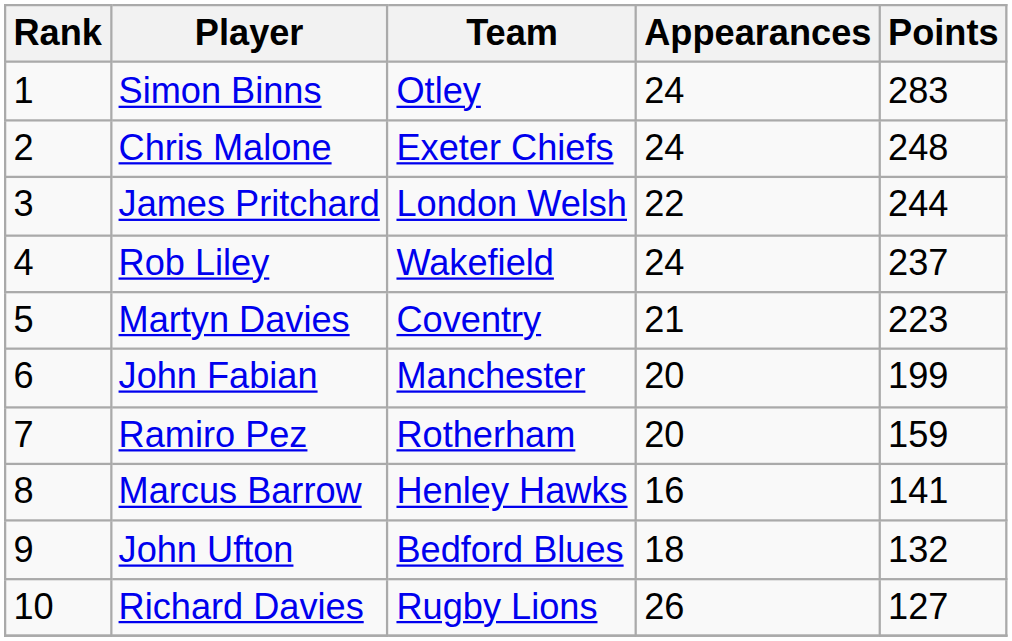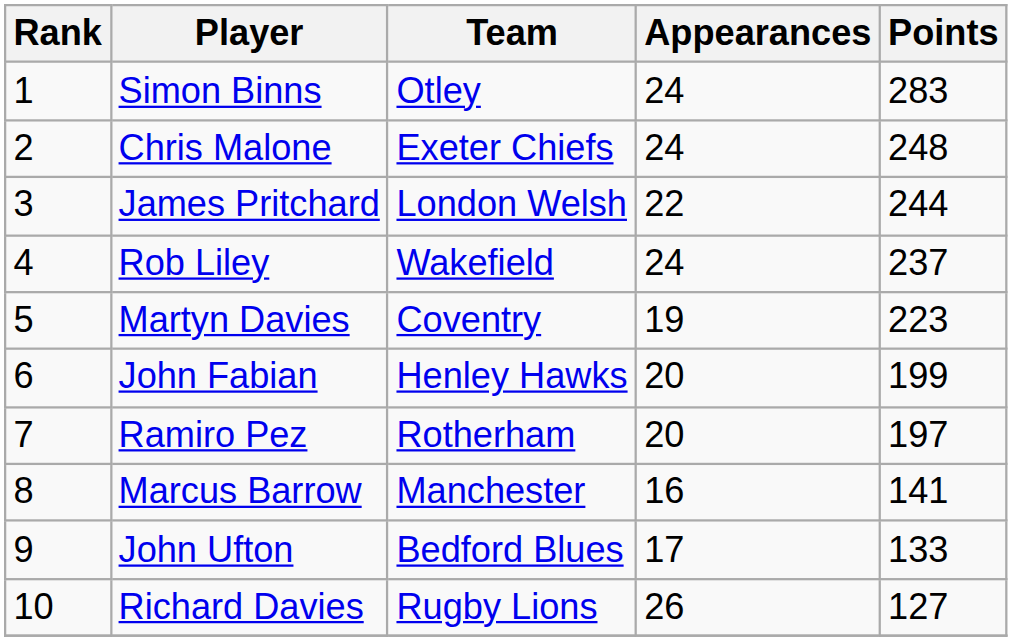 <table class="wikitable">
 <tr>
 <th>Rank</th>
 <th>Player</th>
 <th>Team</th>
 <th>Appearances</th>
 <th>Points</th>
 </tr>
 <tr>
 <td>1</td>
 <td> <a href='#'>Simon Binns</a></td>
 <td><a href='#'>Otley</a></td>
 <td>24</td>
 <td>283</td>
 </tr>
 <tr>
 <td>2</td>
 <td> <a href='#'>Chris Malone</a></td>
 <td><a href='#'>Exeter Chiefs</a></td>
 <td>24</td>
 <td>248</td>
 </tr>
 <tr>
 <td>3</td>
 <td> <a href='#'>James Pritchard</a></td>
 <td><a href='#'>London Welsh</a></td>
 <td>22</td>
 <td>244</td>
 </tr>
 <tr>
 <td>4</td>
 <td> <a href='#'>Rob Liley</a></td>
 <td><a href='#'>Wakefield</a></td>
 <td>24</td>
 <td>237</td>
 </tr>
 <tr>
 <td>5</td>
 <td> <a href='#'>Martyn Davies</a></td>
 <td><a href='#'>Coventry</a></td>
-<td>21</td>
+<td>19</td>
 <td>223</td>
 </tr>
 <tr>
 <td>6</td>
 <td> <a href='#'>John Fabian</a></td>
-<td><a href='#'>Manchester</a></td>
+<td><a href='#'>Henley Hawks</a></td>
 <td>20</td>
 <td>199</td>
 </tr>
 <tr>
 <td>7</td>
 <td> <a href='#'>Ramiro Pez</a></td>
 <td><a href='#'>Rotherham</a></td>
 <td>20</td>
-<td>159</td>
+<td>197</td>
 </tr>
 <tr>
 <td>8</td>
 <td> <a href='#'>Marcus Barrow</a></td>
-<td><a href='#'>Henley Hawks</a></td>
+<td><a href='#'>Manchester</a></td>
 <td>16</td>
 <td>141</td>
 </tr>
 <tr>
 <td>9</td>
 <td> <a href='#'>John Ufton</a></td>
 <td><a href='#'>Bedford Blues</a></td>
-<td>18</td>
-<td>132</td>
+<td>17</td>
+<td>133</td>
 </tr>
 <tr>
 <td>10</td>
 <td> <a href='#'>Richard Davies</a></td>
 <td><a href='#'>Rugby Lions</a></td>
 <td>26</td>
 <td>127</td>
 </tr>
 <tr>
 </tr>
 </table>
